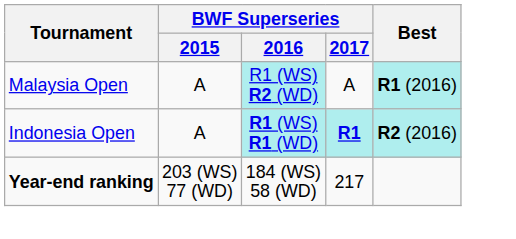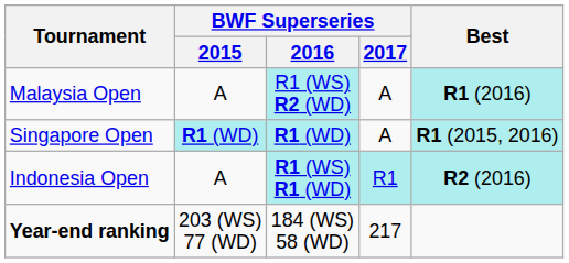 <table class="wikitable" style="font-size: 90%; text-align:center">
 <tr>
 <th rowspan="2">Tournament</th>
 <th colspan="3"><strong><a href='#'>BWF Superseries</a></strong></th>
 <th rowspan="2">Best</th>
 </tr>
 <tr>
 <th><a href='#'>2015</a></th>
 <th><a href='#'>2016</a></th>
 <th><a href='#'>2017</a></th>
 </tr>
 <tr>
 <td align=left><a href='#'>Malaysia Open</a></td>
 <td>A</td>
 <td bgcolor=AFEEEE><a href='#'>R1 (WS)</a><br><a href='#'><strong>R2</strong> (WD)</a></td>
 <td>A</td>
 <td bgcolor=AFEEEE><strong>R1</strong> (2016)</td>
 </tr>
 <tr>
+<td align=left><a href='#'>Singapore Open</a></td>
+<td bgcolor=AFEEEE><a href='#'><strong>R1</strong> (WD)</a></td>
+<td bgcolor=AFEEEE><a href='#'><strong>R1</strong> (WD)</a></td>
+<td>A</td>
+<td bgcolor=AFEEEE><strong>R1</strong> (2015, 2016)</td>
+</tr>
+<tr>
 <td align=left><a href='#'>Indonesia Open</a></td>
 <td>A</td>
 <td bgcolor=AFEEEE><a href='#'><strong>R1</strong> (WS)</a><br><a href='#'><strong>R1</strong> (WD)</a></td>
-<td bgcolor=AFEEEE><strong><a href='#'>R1</a></strong></td>
+<td bgcolor=AFEEEE><a href='#'>R1</a></td>
 <td bgcolor=AFEEEE><strong>R2</strong> (2016)</td>
 </tr>
 <tr>
 <td align=left><strong>Year-end ranking</strong></td>
 <td>203 (WS)<br>77 (WD)</td>
 <td>184 (WS)<br>58 (WD)</td>
 <td>217</td>
 <td></td>
 </tr>
 </table>
